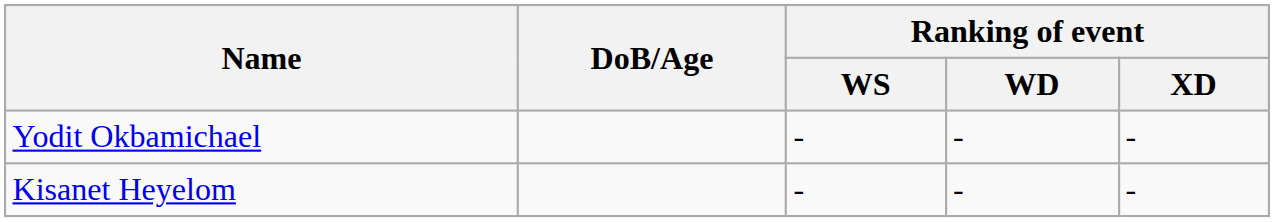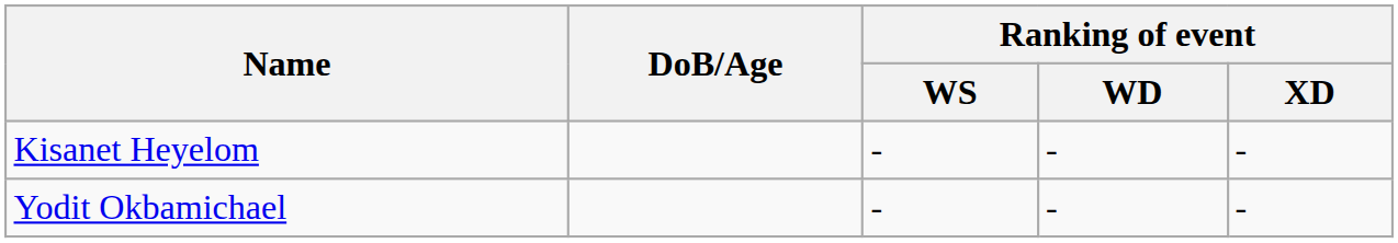 <table class="wikitable" style="width:600px; font-size:95%;">
 <tr>
 <th rowspan="2" align="left">Name</th>
 <th rowspan="2" align="left">DoB/Age</th>
 <th colspan="3" align="center">Ranking of event</th>
 </tr>
 <tr>
 <th align="center">WS</th>
 <th>WD</th>
 <th align="center">XD</th>
 </tr>
 <tr>
+<td><a href='#'>Kisanet Heyelom</a></td>
+<td></td>
+<td>-</td>
+<td>-</td>
+<td>-</td>
+</tr>
+<tr>
 <td><a href='#'>Yodit Okbamichael</a></td>
 <td></td>
 <td>-</td>
 <td>-</td>
 <td>-</td>
 </tr>
-<tr>
-<td><a href='#'>Kisanet Heyelom</a></td>
-<td></td>
-<td>-</td>
-<td>-</td>
-<td>-</td>
-</tr>
 </table>
